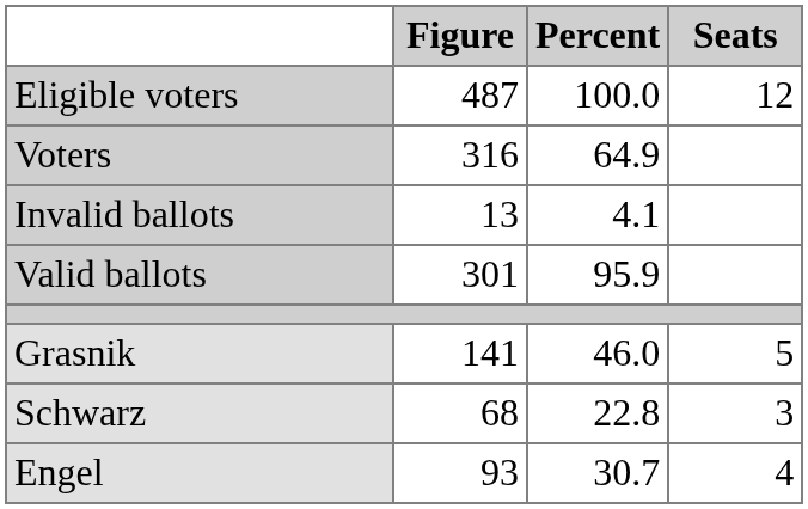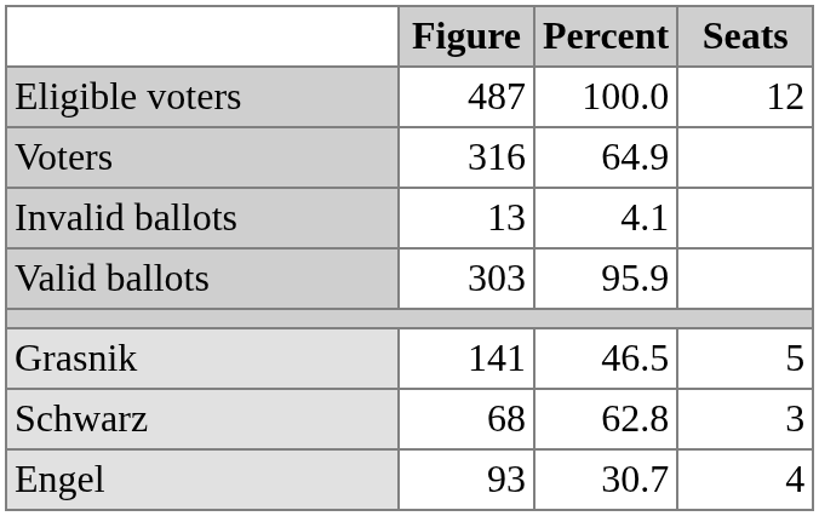 <table border="1" cellspacing="0" cellpadding="3" style="border-collapse:collapse;">
 <tr>
 <th width=155px></th>
 <th width=49px align="center" style="background:#CFCFCF">Figure</th>
 <th width=49px align="center" style="background:#CFCFCF">Percent</th>
 <th width=49px align="center" style="background:#CFCFCF">Seats</th>
 </tr>
 <tr>
 <td style="background:#CFCFCF">Eligible voters</td>
 <td align="right">487</td>
 <td align="right">100.0</td>
 <td align="right">12</td>
 </tr>
 <tr>
 <td style="background:#CFCFCF">Voters</td>
 <td align="right">316</td>
 <td align="right">64.9</td>
 <td align="right"></td>
 </tr>
 <tr>
 <td style="background:#CFCFCF">Invalid ballots</td>
 <td align="right">13</td>
 <td align="right">4.1</td>
 <td align="right"></td>
 </tr>
 <tr>
 <td style="background:#CFCFCF">Valid ballots</td>
-<td align="right">301</td>
+<td align="right">303</td>
 <td align="right">95.9</td>
 <td align="right"></td>
 </tr>
 <tr>
 <td colspan="4" style="background:#CFCFCF" height=1px></td>
 </tr>
 <tr>
 <td style="background:#E1E1E1">Grasnik</td>
 <td align="right">141</td>
-<td align="right">46.0</td>
+<td align="right">46.5</td>
 <td align="right">5</td>
 </tr>
 <tr>
 <td style="background:#E1E1E1">Schwarz</td>
 <td align="right">68</td>
-<td align="right">22.8</td>
+<td align="right">62.8</td>
 <td align="right">3</td>
 </tr>
 <tr>
 <td style="background:#E1E1E1">Engel</td>
 <td align="right">93</td>
 <td align="right">30.7</td>
 <td align="right">4</td>
 </tr>
 </table>
